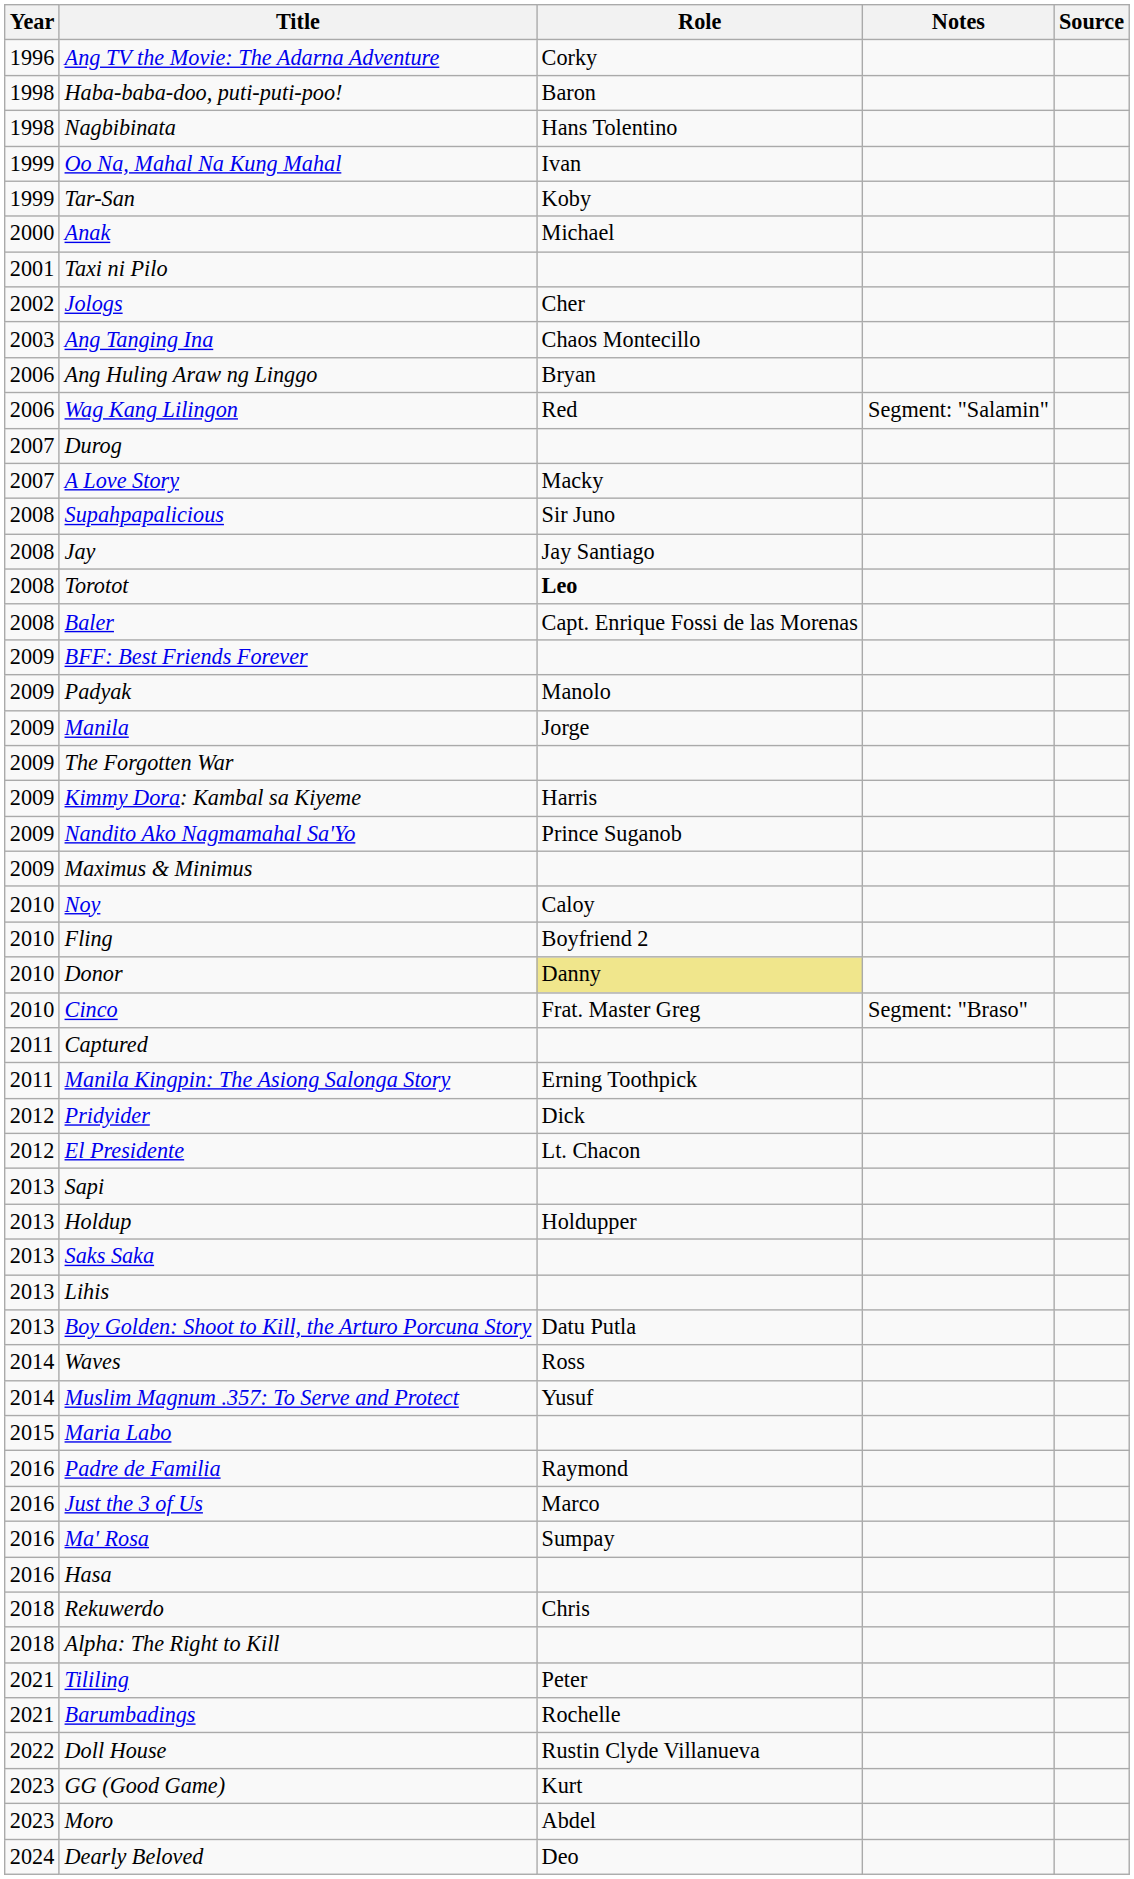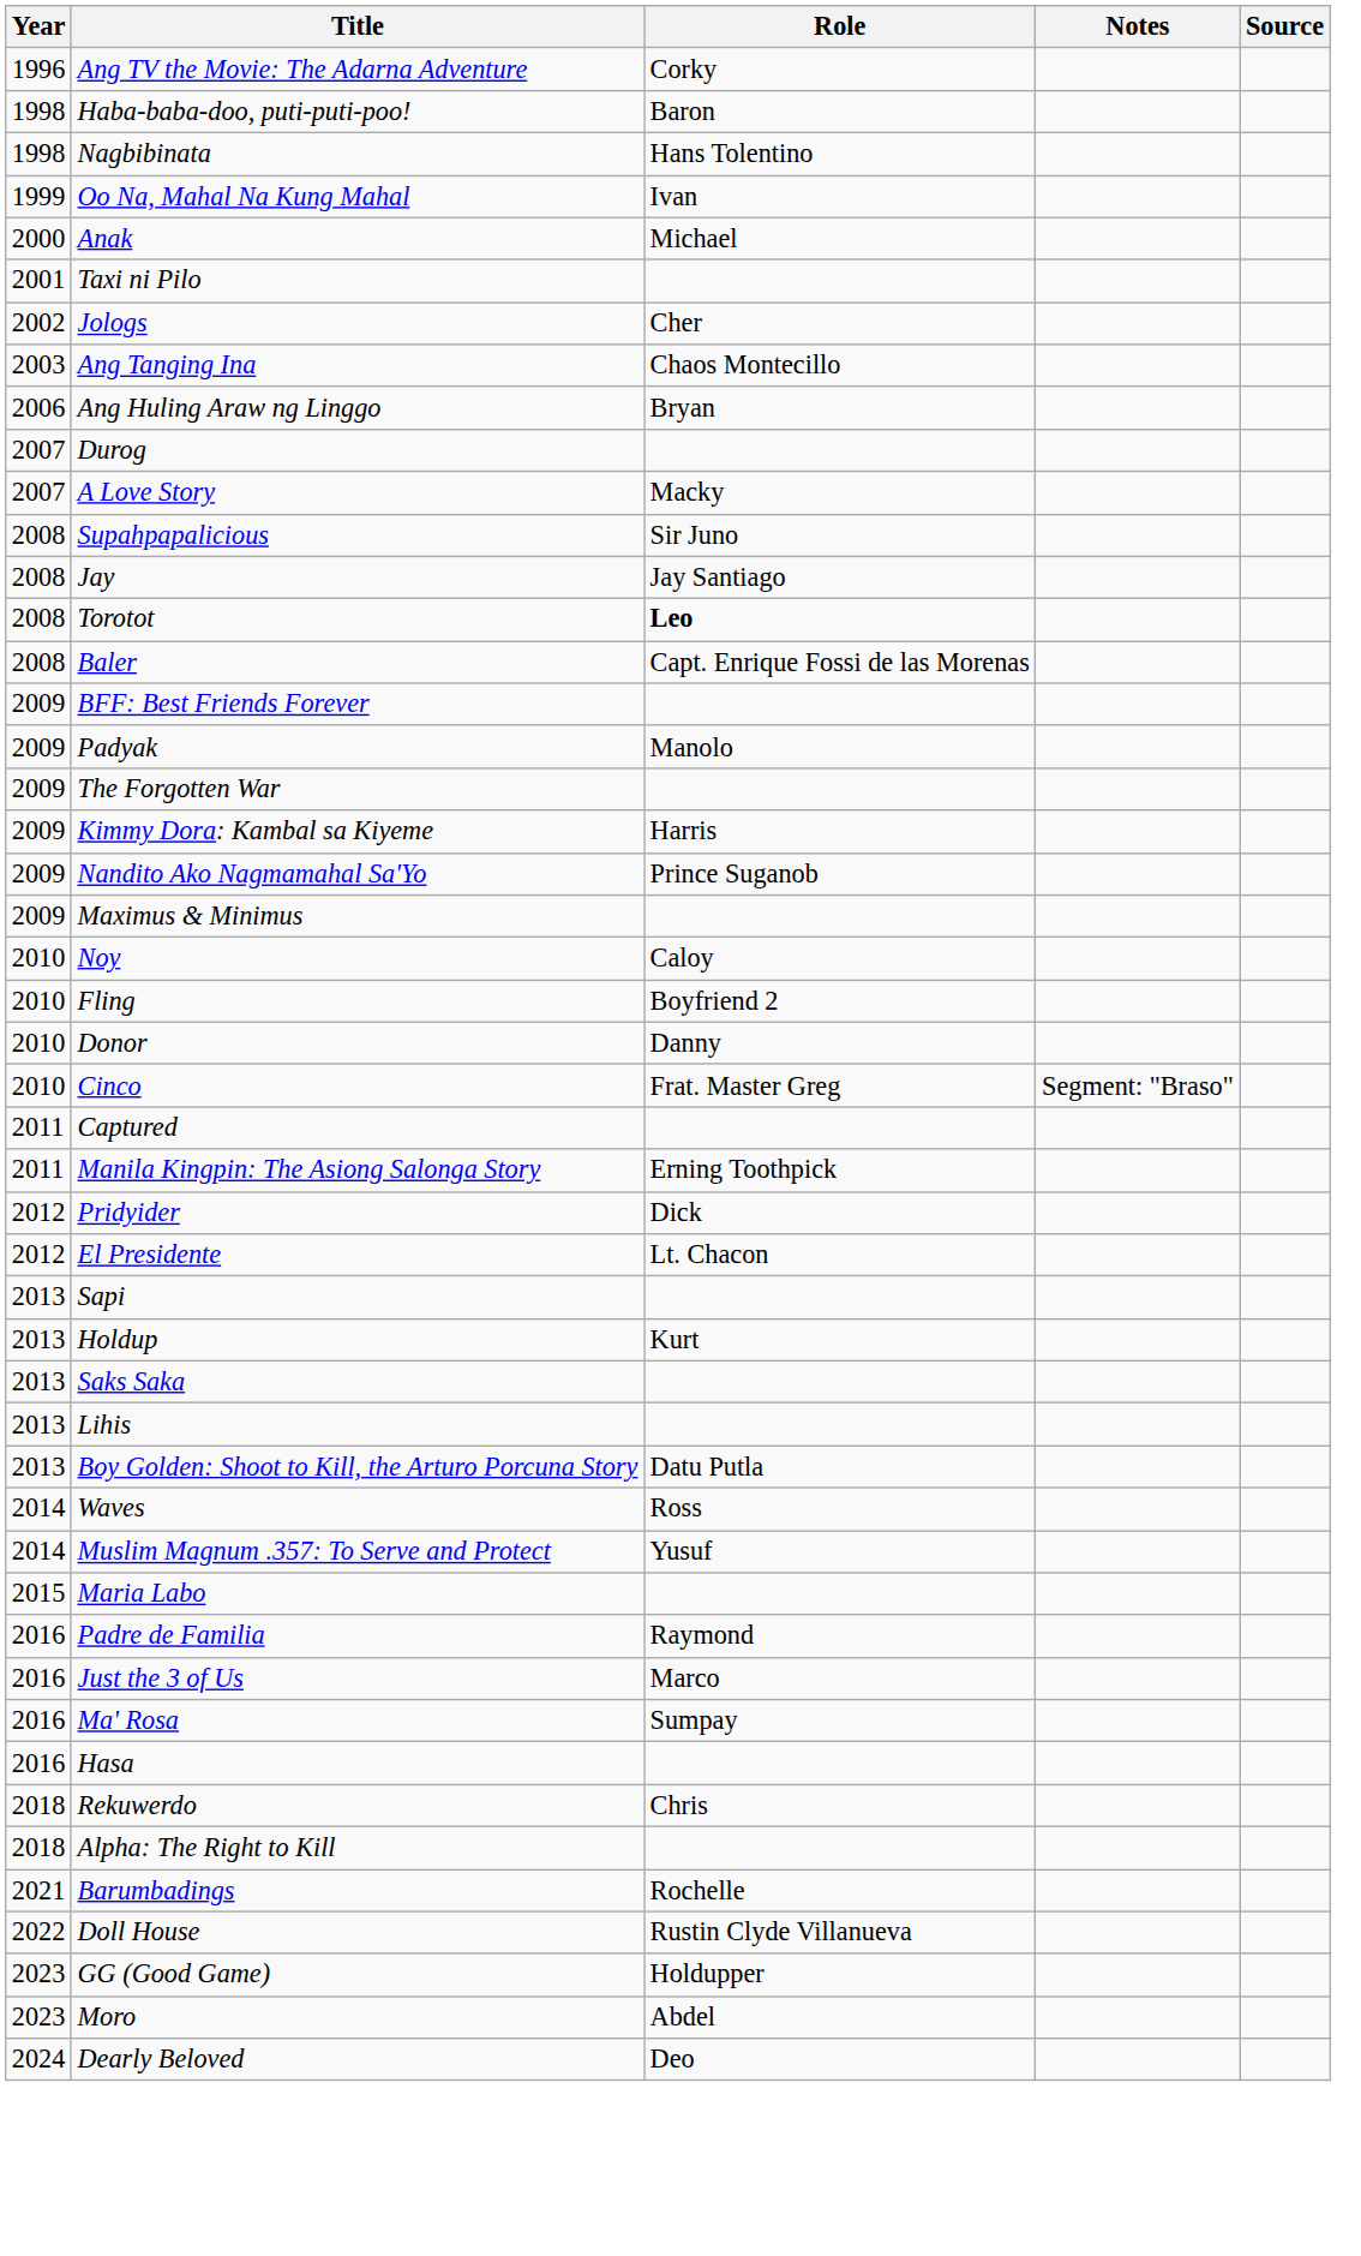 <table class="wikitable sortable">
 <tr>
 <th>Year</th>
 <th>Title</th>
 <th>Role</th>
 <th class="unsortable">Notes</th>
 <th class="unsortable">Source</th>
 </tr>
 <tr>
 <td>1996</td>
 <td><em><a href='#'>Ang TV the Movie: The Adarna Adventure</a></em></td>
 <td>Corky</td>
 <td></td>
 <td></td>
 </tr>
 <tr>
 <td>1998</td>
 <td><em>Haba-baba-doo, puti-puti-poo!</em></td>
 <td>Baron</td>
 <td></td>
 <td></td>
 </tr>
 <tr>
 <td>1998</td>
 <td><em>Nagbibinata</em></td>
 <td>Hans Tolentino</td>
 <td></td>
 <td></td>
 </tr>
 <tr>
 <td>1999</td>
 <td><em><a href='#'>Oo Na, Mahal Na Kung Mahal</a></em></td>
 <td>Ivan</td>
 <td></td>
 <td></td>
 </tr>
 <tr>
-<td>1999</td>
-<td><em>Tar-San</em></td>
-<td>Koby</td>
-<td></td>
-<td></td>
-</tr>
-<tr>
 <td>2000</td>
 <td><em><a href='#'>Anak</a></em></td>
 <td>Michael</td>
 <td></td>
 <td></td>
 </tr>
 <tr>
 <td>2001</td>
 <td><em>Taxi ni Pilo</em></td>
 <td></td>
 <td></td>
 <td></td>
 </tr>
 <tr>
 <td>2002</td>
 <td><em><a href='#'>Jologs</a></em></td>
 <td>Cher</td>
 <td></td>
 <td></td>
 </tr>
 <tr>
 <td>2003</td>
 <td><em><a href='#'>Ang Tanging Ina</a></em></td>
 <td>Chaos Montecillo</td>
 <td></td>
 <td></td>
 </tr>
 <tr>
 <td>2006</td>
 <td><em>Ang Huling Araw ng Linggo</em></td>
 <td>Bryan</td>
 <td></td>
-<td></td>
-</tr>
-<tr>
-<td>2006</td>
-<td><em><a href='#'>Wag Kang Lilingon</a></em></td>
-<td>Red</td>
-<td>Segment: "Salamin"</td>
 <td></td>
 </tr>
 <tr>
 <td>2007</td>
 <td><em>Durog</em></td>
 <td></td>
 <td></td>
 <td></td>
 </tr>
 <tr>
 <td>2007</td>
 <td><em><a href='#'>A Love Story</a></em></td>
 <td>Macky</td>
 <td></td>
 <td></td>
 </tr>
 <tr>
 <td>2008</td>
 <td><em><a href='#'>Supahpapalicious</a></em></td>
 <td>Sir Juno</td>
 <td></td>
 <td></td>
 </tr>
 <tr>
 <td>2008</td>
 <td><em>Jay</em></td>
 <td>Jay Santiago</td>
 <td></td>
 <td></td>
 </tr>
 <tr>
 <td>2008</td>
 <td><em>Torotot</em></td>
 <td><strong>Leo</strong></td>
 <td></td>
 <td></td>
 </tr>
 <tr>
 <td>2008</td>
 <td><em><a href='#'>Baler</a></em></td>
 <td>Capt. Enrique Fossi de las Morenas</td>
 <td></td>
 <td></td>
 </tr>
 <tr>
 <td>2009</td>
 <td><em><a href='#'>BFF: Best Friends Forever</a></em></td>
 <td></td>
 <td></td>
 <td></td>
 </tr>
 <tr>
 <td>2009</td>
 <td><em>Padyak</em></td>
 <td>Manolo</td>
 <td></td>
 <td></td>
 </tr>
 <tr>
 <td>2009</td>
-<td><em><a href='#'>Manila</a></em></td>
-<td>Jorge</td>
-<td></td>
-<td></td>
-</tr>
-<tr>
-<td>2009</td>
 <td><em>The Forgotten War</em></td>
 <td></td>
 <td></td>
 <td></td>
 </tr>
 <tr>
 <td>2009</td>
 <td><em><a href='#'>Kimmy Dora</a>: Kambal sa Kiyeme</em></td>
 <td>Harris</td>
 <td></td>
 <td></td>
 </tr>
 <tr>
 <td>2009</td>
 <td><em><a href='#'>Nandito Ako Nagmamahal Sa'Yo</a></em></td>
 <td>Prince Suganob</td>
 <td></td>
 <td></td>
 </tr>
 <tr>
 <td>2009</td>
 <td><em>Maximus & Minimus</em></td>
 <td></td>
 <td></td>
 <td></td>
 </tr>
 <tr>
 <td>2010</td>
 <td><em><a href='#'>Noy</a></em></td>
 <td>Caloy</td>
 <td></td>
 <td></td>
 </tr>
 <tr>
 <td>2010</td>
 <td><em>Fling</em></td>
 <td>Boyfriend 2</td>
 <td></td>
 <td></td>
 </tr>
 <tr>
 <td>2010</td>
 <td><em>Donor</em></td>
-<td style="background: khaki;">Danny</td>
+<td>Danny</td>
 <td></td>
 <td></td>
 </tr>
 <tr>
 <td>2010</td>
 <td><em><a href='#'>Cinco</a></em></td>
 <td>Frat. Master Greg</td>
 <td>Segment: "Braso"</td>
 <td></td>
 </tr>
 <tr>
 <td>2011</td>
 <td><em>Captured</em></td>
 <td></td>
 <td></td>
 <td></td>
 </tr>
 <tr>
 <td>2011</td>
 <td><em><a href='#'>Manila Kingpin: The Asiong Salonga Story</a></em></td>
 <td>Erning Toothpick</td>
 <td></td>
 <td></td>
 </tr>
 <tr>
 <td>2012</td>
 <td><em><a href='#'>Pridyider</a></em></td>
 <td>Dick</td>
 <td></td>
 <td></td>
 </tr>
 <tr>
 <td>2012</td>
 <td><em><a href='#'>El Presidente</a></em></td>
 <td>Lt. Chacon</td>
 <td></td>
 <td></td>
 </tr>
 <tr>
 <td>2013</td>
 <td><em>Sapi</em></td>
 <td></td>
 <td></td>
 <td></td>
 </tr>
 <tr>
 <td>2013</td>
 <td><em>Holdup</em></td>
-<td>Holdupper</td>
+<td>Kurt</td>
 <td></td>
 <td></td>
 </tr>
 <tr>
 <td>2013</td>
 <td><em><a href='#'>Saks Saka</a></em></td>
 <td></td>
 <td></td>
 <td></td>
 </tr>
 <tr>
 <td>2013</td>
 <td><em>Lihis</em></td>
 <td></td>
 <td></td>
 <td></td>
 </tr>
 <tr>
 <td>2013</td>
 <td><em><a href='#'>Boy Golden: Shoot to Kill, the Arturo Porcuna Story</a></em></td>
 <td>Datu Putla</td>
 <td></td>
 <td></td>
 </tr>
 <tr>
 <td>2014</td>
 <td><em>Waves</em></td>
 <td>Ross</td>
 <td></td>
 <td></td>
 </tr>
 <tr>
 <td>2014</td>
 <td><em><a href='#'>Muslim Magnum .357: To Serve and Protect</a></em></td>
 <td>Yusuf</td>
 <td></td>
 <td></td>
 </tr>
 <tr>
 <td>2015</td>
 <td><em><a href='#'>Maria Labo</a></em></td>
 <td></td>
 <td></td>
 <td></td>
 </tr>
 <tr>
 <td>2016</td>
 <td><em><a href='#'>Padre de Familia</a></em></td>
 <td>Raymond</td>
 <td></td>
 <td></td>
 </tr>
 <tr>
 <td>2016</td>
 <td><em><a href='#'>Just the 3 of Us</a></em></td>
 <td>Marco</td>
 <td></td>
 <td></td>
 </tr>
 <tr>
 <td>2016</td>
 <td><em><a href='#'>Ma' Rosa</a></em></td>
 <td>Sumpay</td>
 <td></td>
 <td></td>
 </tr>
 <tr>
 <td>2016</td>
 <td><em>Hasa</em></td>
 <td></td>
 <td></td>
 <td></td>
 </tr>
 <tr>
 <td>2018</td>
 <td><em>Rekuwerdo</em></td>
 <td>Chris</td>
 <td></td>
 <td></td>
 </tr>
 <tr>
 <td>2018</td>
 <td><em>Alpha: The Right to Kill</em></td>
 <td></td>
 <td></td>
 <td></td>
 </tr>
 <tr>
 <td>2021</td>
-<td><em><a href='#'>Tililing</a></em></td>
-<td>Peter</td>
-<td></td>
-<td></td>
-</tr>
-<tr>
-<td>2021</td>
 <td><em><a href='#'>Barumbadings</a></em></td>
 <td>Rochelle</td>
 <td></td>
 <td></td>
 </tr>
 <tr>
 <td>2022</td>
 <td><em>Doll House</em></td>
 <td>Rustin Clyde Villanueva</td>
 <td></td>
 <td></td>
 </tr>
 <tr>
 <td>2023</td>
 <td><em>GG (Good Game)</em></td>
-<td>Kurt</td>
+<td>Holdupper</td>
 <td></td>
 <td></td>
 </tr>
 <tr>
 <td>2023</td>
 <td><em>Moro</em></td>
 <td>Abdel</td>
 <td></td>
 <td></td>
 </tr>
 <tr>
 <td>2024</td>
 <td><em>Dearly Beloved</em></td>
 <td>Deo</td>
 <td></td>
 <td></td>
 </tr>
 </table>
